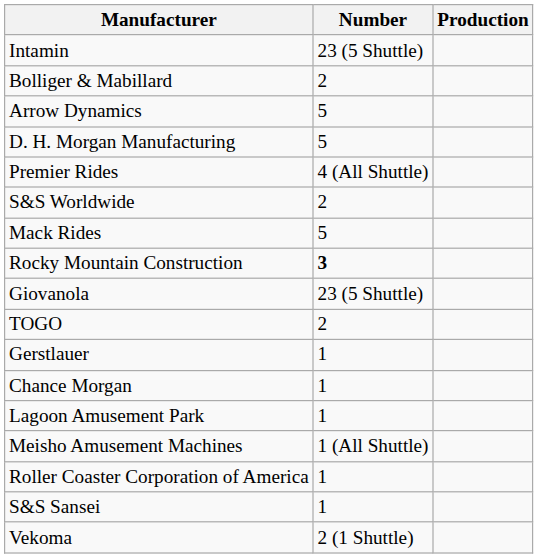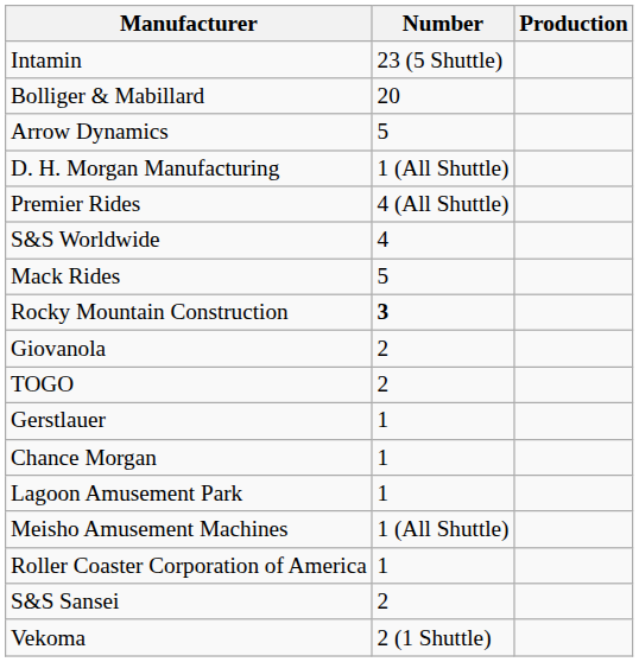 <table class="wikitable sortable plainrowheaders">
 <tr>
 <th>Manufacturer</th>
 <th>Number</th>
 <th>Production</th>
 </tr>
 <tr>
 <td>Intamin</td>
 <td>23 (5 Shuttle)</td>
 <td></td>
 </tr>
 <tr>
 <td>Bolliger & Mabillard</td>
-<td>2</td>
+<td>20</td>
 <td></td>
 </tr>
 <tr>
 <td>Arrow Dynamics</td>
 <td>5</td>
 <td></td>
 </tr>
 <tr>
 <td>D. H. Morgan Manufacturing</td>
-<td>5</td>
+<td>1 (All Shuttle)</td>
 <td></td>
 </tr>
 <tr>
 <td>Premier Rides</td>
 <td>4 (All Shuttle)</td>
 <td></td>
 </tr>
 <tr>
 <td>S&S Worldwide</td>
-<td>2</td>
+<td>4</td>
 <td></td>
 </tr>
 <tr>
 <td>Mack Rides</td>
 <td>5</td>
 <td></td>
 </tr>
 <tr>
 <td>Rocky Mountain Construction</td>
 <td><strong>3</strong></td>
 <td></td>
 </tr>
 <tr>
 <td>Giovanola</td>
-<td>23 (5 Shuttle)</td>
+<td>2</td>
 <td></td>
 </tr>
 <tr>
 <td>TOGO</td>
 <td>2</td>
 <td></td>
 </tr>
 <tr>
 <td>Gerstlauer</td>
 <td>1</td>
 <td></td>
 </tr>
 <tr>
 <td>Chance Morgan</td>
 <td>1</td>
 <td></td>
 </tr>
 <tr>
 <td>Lagoon Amusement Park</td>
 <td>1</td>
 <td></td>
 </tr>
 <tr>
 <td>Meisho Amusement Machines</td>
 <td>1 (All Shuttle)</td>
 <td></td>
 </tr>
 <tr>
 <td>Roller Coaster Corporation of America</td>
 <td>1</td>
 <td></td>
 </tr>
 <tr>
 <td>S&S Sansei</td>
-<td>1</td>
+<td>2</td>
 <td></td>
 </tr>
 <tr>
 <td>Vekoma</td>
 <td>2 (1 Shuttle)</td>
 <td></td>
 </tr>
 </table>
